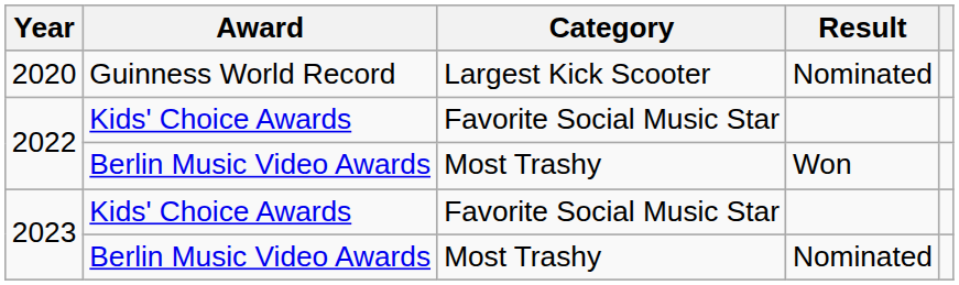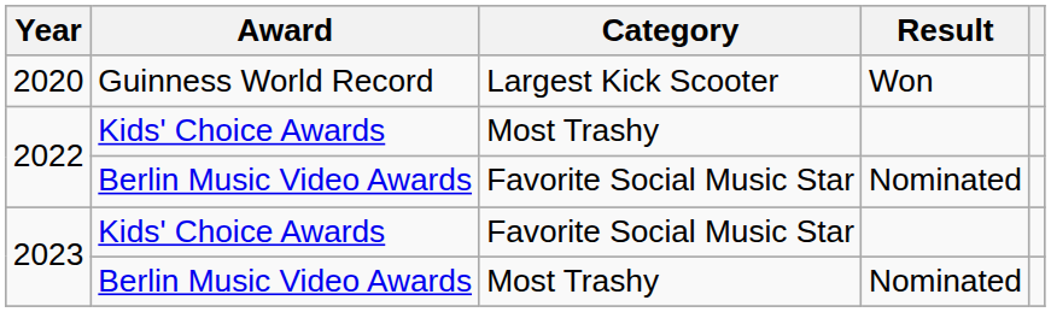 <table class=wikitable>
 <tr>
 <th>Year</th>
 <th>Award</th>
 <th>Category</th>
 <th>Result</th>
 <th></th>
 </tr>
 <tr>
 <td>2020</td>
 <td>Guinness World Record</td>
 <td>Largest Kick Scooter</td>
-<td>Nominated</td>
+<td>Won</td>
 <td></td>
 </tr>
 <tr>
 <td rowspan="2">2022</td>
 <td><a href='#'>Kids' Choice Awards</a></td>
-<td>Favorite Social Music Star</td>
+<td>Most Trashy</td>
 <td></td>
 <td></td>
 </tr>
 <tr>
 <td><a href='#'>Berlin Music Video Awards</a></td>
-<td>Most Trashy</td>
-<td>Won</td>
+<td>Favorite Social Music Star</td>
+<td>Nominated</td>
 <td></td>
 </tr>
 <tr>
 <td rowspan="2">2023</td>
 <td><a href='#'>Kids' Choice Awards</a></td>
 <td>Favorite Social Music Star</td>
 <td></td>
 <td></td>
 </tr>
 <tr>
 <td><a href='#'>Berlin Music Video Awards</a></td>
 <td>Most Trashy</td>
 <td>Nominated</td>
 <td></td>
 </tr>
 </table>
